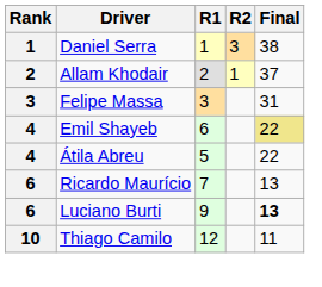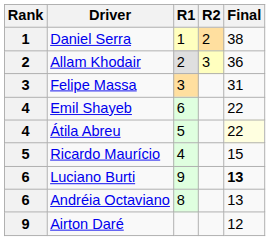 <table class="wikitable">
 <tr>
 <th>Rank</th>
 <th>Driver</th>
 <th>R1</th>
 <th>R2</th>
 <th>Final</th>
 </tr>
 <tr>
 <th>1</th>
 <td> <a href='#'>Daniel Serra</a></td>
 <td style="background:#ffffbf;">1</td>
-<td style="background:#ffdf9f;">3</td>
+<td style="background:#ffdf9f;">2</td>
 <td>38</td>
 </tr>
 <tr>
 <th>2</th>
 <td> <a href='#'>Allam Khodair</a></td>
 <td style="background:#dfdfdf;">2</td>
-<td style="background:#ffffbf;">1</td>
-<td>37</td>
+<td style="background:#ffffbf;">3</td>
+<td>36</td>
 </tr>
 <tr>
 <th>3</th>
 <td> <a href='#'>Felipe Massa</a></td>
 <td style="background:#ffdf9f;">3</td>
 <td></td>
 <td>31</td>
 </tr>
 <tr>
 <th>4</th>
 <td> <a href='#'>Emil Shayeb</a></td>
 <td style="background:#dfffdf;">6</td>
 <td></td>
-<td style="background: khaki;">22</td>
+<td>22</td>
 </tr>
 <tr>
 <th>4</th>
 <td> <a href='#'>Átila Abreu</a></td>
 <td style="background:#dfffdf;">5</td>
 <td></td>
-<td>22</td>
+<td style="background: lightyellow;">22</td>
 </tr>
 <tr>
-<th>6</th>
+<th>5</th>
 <td> <a href='#'>Ricardo Maurício</a></td>
-<td style="background:#dfffdf;">7</td>
+<td style="background:#dfffdf;">4</td>
 <td></td>
-<td>13</td>
+<td>15</td>
 </tr>
 <tr>
 <th>6</th>
 <td> <a href='#'>Luciano Burti</a></td>
 <td style="background:#dfffdf;">9</td>
 <td></td>
 <td><strong>13</strong></td>
 </tr>
 <tr>
-<th>10</th>
-<td> <a href='#'>Thiago Camilo</a></td>
-<td style="background:#dfffdf;">12</td>
+<th>6</th>
+<td> <a href='#'>Andréia Octaviano</a></td>
+<td style="background:#dfffdf;">8</td>
 <td></td>
-<td>11</td>
+<td>13</td>
+</tr>
+<tr>
+<th>9</th>
+<td> <a href='#'>Airton Daré</a></td>
+<td></td>
+<td></td>
+<td>12</td>
 </tr>
 </table>
